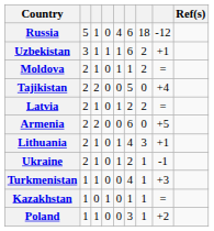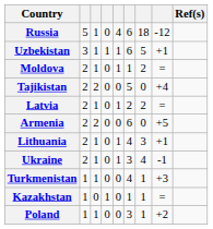 <table class="wikitable plainrowheaders sortable" style="text-align:center">
 <tr>
 <th>Country</th>
 <th></th>
 <th></th>
 <th></th>
 <th></th>
 <th></th>
 <th></th>
 <th></th>
 <th class=unsortable>Ref(s)</th>
 </tr>
 <tr>
 <th scope=row> <a href='#'>Russia</a></th>
 <td>5</td>
 <td>1</td>
 <td>0</td>
 <td>4</td>
 <td>6</td>
 <td>18</td>
 <td>-12</td>
 <td></td>
 </tr>
 <tr>
 <th scope=row> <a href='#'>Uzbekistan</a></th>
 <td>3</td>
 <td>1</td>
 <td>1</td>
 <td>1</td>
 <td>6</td>
-<td>2</td>
+<td>5</td>
 <td>+1</td>
 <td></td>
 </tr>
 <tr>
 <th scope=row> <a href='#'>Moldova</a></th>
 <td>2</td>
 <td>1</td>
 <td>0</td>
 <td>1</td>
 <td>1</td>
 <td>2</td>
 <td>=</td>
 <td></td>
 </tr>
 <tr>
 <th scope=row> <a href='#'>Tajikistan</a></th>
 <td>2</td>
 <td>2</td>
 <td>0</td>
 <td>0</td>
 <td>5</td>
 <td>0</td>
 <td>+4</td>
 <td></td>
 </tr>
 <tr>
 <th scope=row> <a href='#'>Latvia</a></th>
 <td>2</td>
 <td>1</td>
 <td>0</td>
 <td>1</td>
 <td>2</td>
 <td>2</td>
 <td>=</td>
 <td></td>
 </tr>
 <tr>
 <th scope=row> <a href='#'>Armenia</a></th>
 <td>2</td>
 <td>2</td>
 <td>0</td>
 <td>0</td>
 <td>6</td>
 <td>0</td>
 <td>+5</td>
 <td></td>
 </tr>
 <tr>
 <th scope=row> <a href='#'>Lithuania</a></th>
 <td>2</td>
 <td>1</td>
 <td>0</td>
 <td>1</td>
 <td>4</td>
 <td>3</td>
 <td>+1</td>
 <td></td>
 </tr>
 <tr>
 <th scope=row> <a href='#'>Ukraine</a></th>
 <td>2</td>
 <td>1</td>
 <td>0</td>
 <td>1</td>
-<td>2</td>
-<td>1</td>
+<td>3</td>
+<td>4</td>
 <td>-1</td>
 <td></td>
 </tr>
 <tr>
 <th scope=row> <a href='#'>Turkmenistan</a></th>
 <td>1</td>
 <td>1</td>
 <td>0</td>
 <td>0</td>
 <td>4</td>
 <td>1</td>
 <td>+3</td>
 <td></td>
 </tr>
 <tr>
 <th scope=row> <a href='#'>Kazakhstan</a></th>
 <td>1</td>
 <td>0</td>
 <td>1</td>
 <td>0</td>
 <td>1</td>
 <td>1</td>
 <td>=</td>
 <td></td>
 </tr>
 <tr>
 <th scope=row> <a href='#'>Poland</a></th>
 <td>1</td>
 <td>1</td>
 <td>0</td>
 <td>0</td>
 <td>3</td>
 <td>1</td>
 <td>+2</td>
 <td></td>
 </tr>
 </table>
